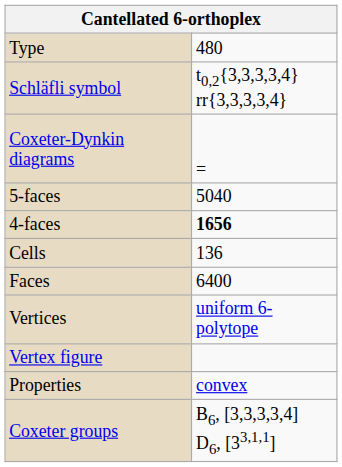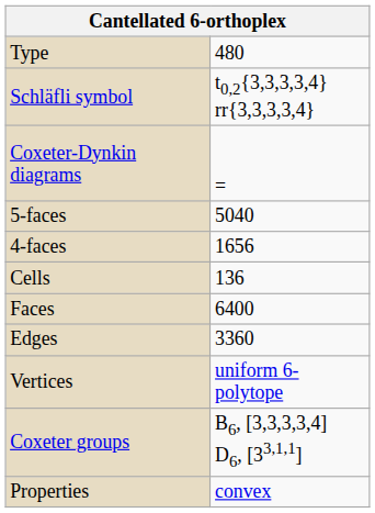 <table class="wikitable" align="right" style="margin-left:10px" width="300">
 <tr>
 <th bgcolor=#e7dcc3 colspan=2>Cantellated 6-orthoplex</th>
 </tr>
 <tr>
 <td bgcolor=#e7dcc3>Type</td>
 <td>480</td>
 </tr>
 <tr>
 <td bgcolor=#e7dcc3><a href='#'>Schläfli symbol</a></td>
 <td>t<sub>0,2</sub>{3,3,3,3,4}<br>rr{3,3,3,3,4}</td>
 </tr>
 <tr>
 <td bgcolor=#e7dcc3><a href='#'>Coxeter-Dynkin diagrams</a></td>
 <td><br><br> = </td>
 </tr>
 <tr>
 <td bgcolor=#e7dcc3>5-faces</td>
 <td>5040</td>
 </tr>
 <tr>
 <td bgcolor=#e7dcc3>4-faces</td>
-<td><strong>1656</strong></td>
+<td>1656</td>
 </tr>
 <tr>
 <td bgcolor=#e7dcc3>Cells</td>
 <td>136</td>
 </tr>
 <tr>
 <td bgcolor=#e7dcc3>Faces</td>
 <td>6400</td>
 </tr>
 <tr>
+<td bgcolor=#e7dcc3>Edges</td>
+<td>3360</td>
+</tr>
+<tr>
 <td bgcolor=#e7dcc3>Vertices</td>
 <td><a href='#'>uniform 6-polytope</a></td>
 </tr>
 <tr>
-<td bgcolor=#e7dcc3><a href='#'>Vertex figure</a></td>
-<td></td>
+<td bgcolor=#e7dcc3><a href='#'>Coxeter groups</a></td>
+<td>B<sub>6</sub>, [3,3,3,3,4]<br>D<sub>6</sub>, [3<sup>3,1,1</sup>]</td>
 </tr>
 <tr>
 <td bgcolor=#e7dcc3>Properties</td>
 <td><a href='#'>convex</a></td>
 </tr>
-<tr>
-<td bgcolor=#e7dcc3><a href='#'>Coxeter groups</a></td>
-<td>B<sub>6</sub>, [3,3,3,3,4]<br>D<sub>6</sub>, [3<sup>3,1,1</sup>]</td>
-</tr>
 </table>
